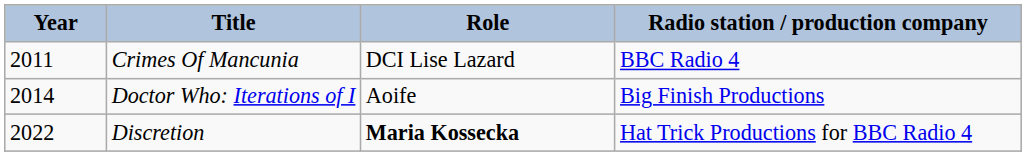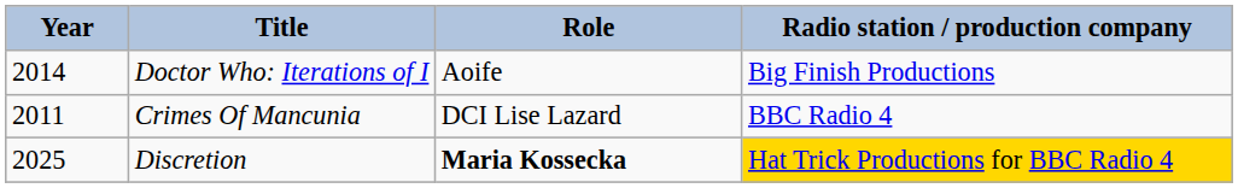 <table class="wikitable" style="font-size:90%;">
 <tr style="background:#ccc; text-align:center;">
 <th style="background:#b0c4de; width:10%;">Year</th>
 <th style="background:#b0c4de; width:25%;">Title</th>
 <th style="background:#b0c4de; width:25%;">Role</th>
 <th style="background:#b0c4de; width:40%;">Radio station / production company</th>
 </tr>
 <tr>
+<td>2014</td>
+<td><em>Doctor Who: <a href='#'>Iterations of I</a></em></td>
+<td>Aoife</td>
+<td><a href='#'>Big Finish Productions</a></td>
+</tr>
+<tr>
 <td>2011</td>
 <td><em>Crimes Of Mancunia</em></td>
 <td>DCI Lise Lazard</td>
 <td><a href='#'>BBC Radio 4</a></td>
 </tr>
 <tr>
-<td>2014</td>
-<td><em>Doctor Who: <a href='#'>Iterations of I</a></em></td>
-<td>Aoife</td>
-<td><a href='#'>Big Finish Productions</a></td>
-</tr>
-<tr>
-<td>2022</td>
+<td>2025</td>
 <td><em>Discretion</em></td>
 <td><strong>Maria Kossecka</strong></td>
-<td><a href='#'>Hat Trick Productions</a> for <a href='#'>BBC Radio 4</a></td>
+<td style="background: gold;"><a href='#'>Hat Trick Productions</a> for <a href='#'>BBC Radio 4</a></td>
 </tr>
 </table>
